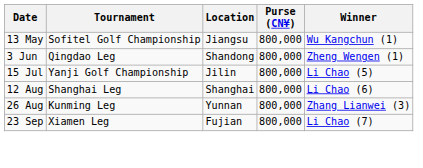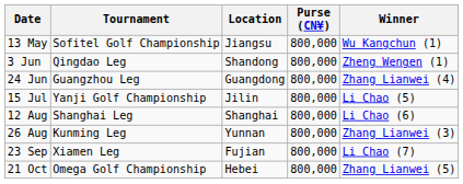 <table class="wikitable" style="font-size:95%">
 <tr>
 <th>Date</th>
 <th>Tournament</th>
 <th>Location</th>
 <th>Purse<br>(<a href='#'>CN¥</a>)</th>
 <th>Winner</th>
 </tr>
 <tr>
 <td>13 May</td>
 <td>Sofitel Golf Championship</td>
 <td>Jiangsu</td>
 <td align=right>800,000</td>
 <td> <a href='#'>Wu Kangchun</a> (1)</td>
 </tr>
 <tr>
 <td>3 Jun</td>
 <td>Qingdao Leg</td>
 <td>Shandong</td>
 <td align=right>800,000</td>
 <td> <a href='#'>Zheng Wengen</a> (1)</td>
+</tr>
+<tr>
+<td>24 Jun</td>
+<td>Guangzhou Leg</td>
+<td>Guangdong</td>
+<td align=right>800,000</td>
+<td> <a href='#'>Zhang Lianwei</a> (4)</td>
 </tr>
 <tr>
 <td>15 Jul</td>
 <td>Yanji Golf Championship</td>
 <td>Jilin</td>
 <td align=right>800,000</td>
 <td> <a href='#'>Li Chao</a> (5)</td>
 </tr>
 <tr>
 <td>12 Aug</td>
 <td>Shanghai Leg</td>
 <td>Shanghai</td>
 <td align=right>800,000</td>
 <td> <a href='#'>Li Chao</a> (6)</td>
 </tr>
 <tr>
 <td>26 Aug</td>
 <td>Kunming Leg</td>
 <td>Yunnan</td>
 <td align=right>800,000</td>
 <td> <a href='#'>Zhang Lianwei</a> (3)</td>
 </tr>
 <tr>
 <td>23 Sep</td>
 <td>Xiamen Leg</td>
 <td>Fujian</td>
 <td align=right>800,000</td>
 <td> <a href='#'>Li Chao</a> (7)</td>
 </tr>
+<tr>
+<td>21 Oct</td>
+<td>Omega Golf Championship</td>
+<td>Hebei</td>
+<td align=right>800,000</td>
+<td> <a href='#'>Zhang Lianwei</a> (5)</td>
+</tr>
 </table>
